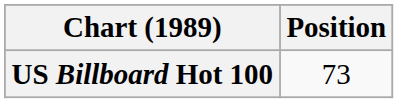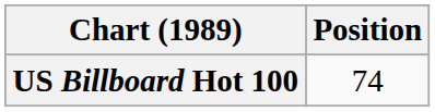 <table class="wikitable plainrowheaders" style="text-align:center">
 <tr>
 <th>Chart (1989)</th>
 <th>Position</th>
 </tr>
 <tr>
 <th scope="row">US <em>Billboard</em> Hot 100</th>
-<td>73</td>
+<td>74</td>
 </tr>
 </table>
